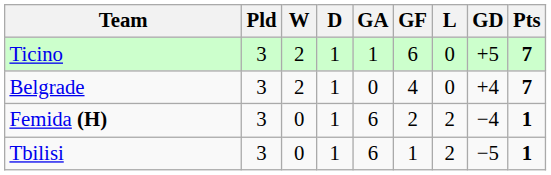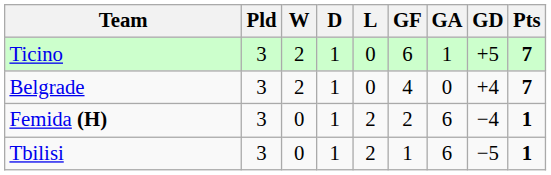 <table class="wikitable" style="text-align:center;">
 <tr>
 <th width=175>Team</th>
 <th width=20 abbr="Played">Pld</th>
 <th width=20 abbr="Won">W</th>
 <th width=20 abbr="Drawn">D</th>
+<th width=20 abbr="Lost">L</th>
+<th width=20 abbr="Goals for">GF</th>
 <th width=20 abbr="Goals against">GA</th>
-<th width=20 abbr="Goals for">GF</th>
-<th width=20 abbr="Lost">L</th>
 <th width=20 abbr="Goal difference">GD</th>
 <th width=20 abbr="Points">Pts</th>
 </tr>
 <tr bgcolor=#ccffcc>
 <td align=left> <a href='#'>Ticino</a></td>
 <td>3</td>
 <td>2</td>
 <td>1</td>
+<td>0</td>
+<td>6</td>
 <td>1</td>
-<td>6</td>
-<td>0</td>
 <td>+5</td>
 <td><strong>7</strong></td>
 </tr>
 <tr>
 <td align=left> <a href='#'>Belgrade</a></td>
 <td>3</td>
 <td>2</td>
 <td>1</td>
 <td>0</td>
 <td>4</td>
 <td>0</td>
 <td>+4</td>
 <td><strong>7</strong></td>
 </tr>
 <tr>
 <td align=left> <a href='#'>Femida</a> <strong>(H)</strong></td>
 <td>3</td>
 <td>0</td>
 <td>1</td>
-<td>6</td>
 <td>2</td>
 <td>2</td>
+<td>6</td>
 <td>−4</td>
 <td><strong>1</strong></td>
 </tr>
 <tr>
 <td align=left> <a href='#'>Tbilisi</a></td>
 <td>3</td>
 <td>0</td>
 <td>1</td>
+<td>2</td>
+<td>1</td>
 <td>6</td>
-<td>1</td>
-<td>2</td>
 <td>−5</td>
 <td><strong>1</strong></td>
 </tr>
 </table>
